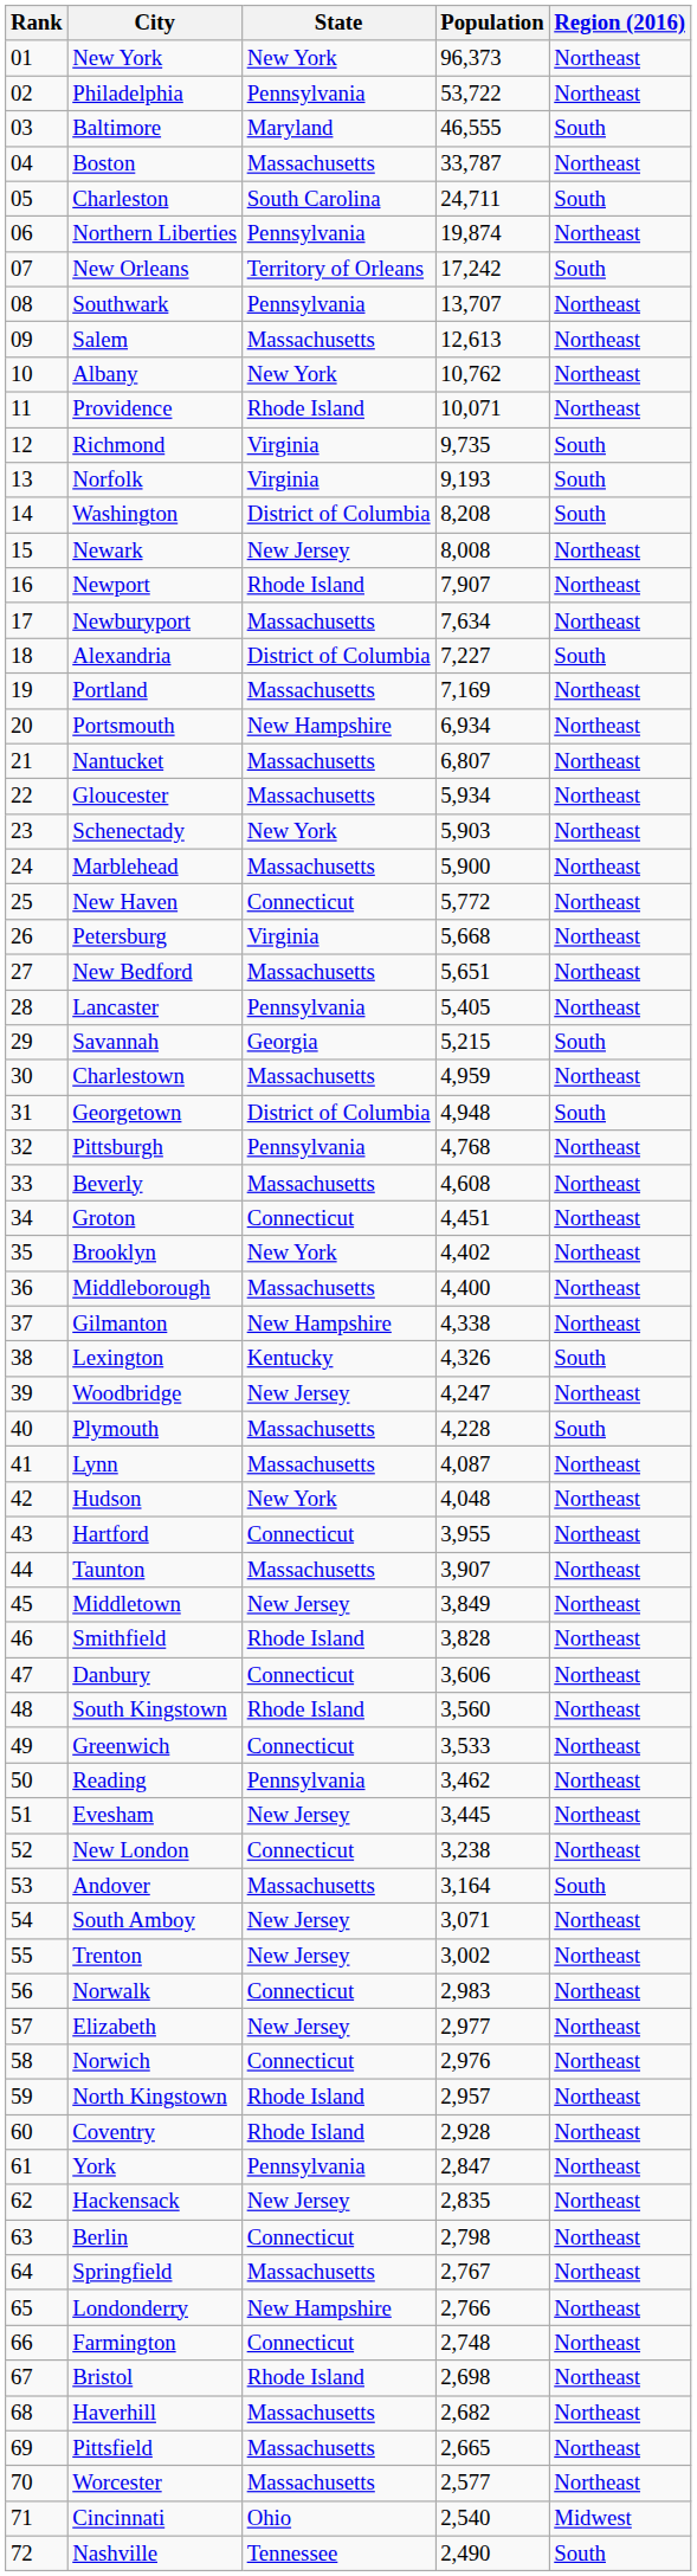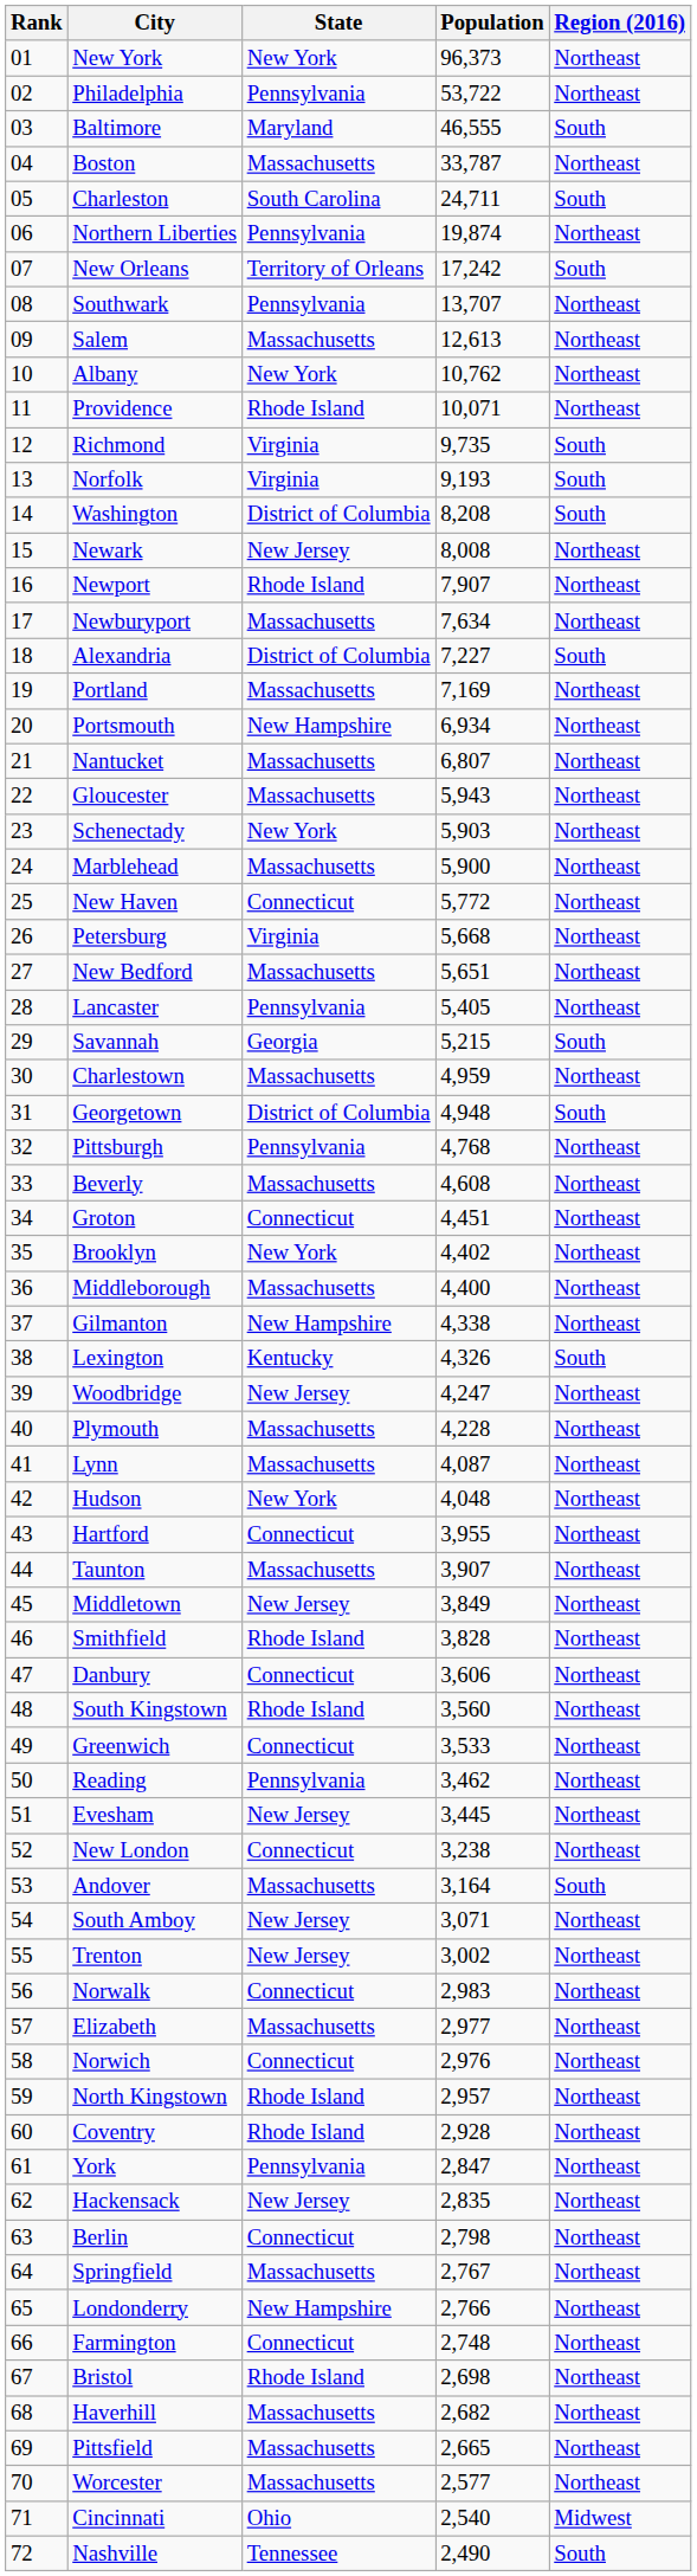 <table class="wikitable sortable">
 <tr>
 <th>Rank</th>
 <th>City</th>
 <th>State</th>
 <th>Population</th>
 <th><a href='#'>Region (2016)</a></th>
 </tr>
 <tr>
 <td>01</td>
 <td><a href='#'>New York</a></td>
 <td><a href='#'>New York</a></td>
 <td>96,373</td>
 <td><a href='#'>Northeast</a></td>
 </tr>
 <tr>
 <td>02</td>
 <td><a href='#'>Philadelphia</a></td>
 <td><a href='#'>Pennsylvania</a></td>
 <td>53,722</td>
 <td><a href='#'>Northeast</a></td>
 </tr>
 <tr>
 <td>03</td>
 <td><a href='#'>Baltimore</a></td>
 <td><a href='#'>Maryland</a></td>
 <td>46,555</td>
 <td><a href='#'>South</a></td>
 </tr>
 <tr>
 <td>04</td>
 <td><a href='#'>Boston</a></td>
 <td><a href='#'>Massachusetts</a></td>
 <td>33,787</td>
 <td><a href='#'>Northeast</a></td>
 </tr>
 <tr>
 <td>05</td>
 <td><a href='#'>Charleston</a></td>
 <td><a href='#'>South Carolina</a></td>
 <td>24,711</td>
 <td><a href='#'>South</a></td>
 </tr>
 <tr>
 <td>06</td>
 <td><a href='#'>Northern Liberties</a></td>
 <td><a href='#'>Pennsylvania</a></td>
 <td>19,874</td>
 <td><a href='#'>Northeast</a></td>
 </tr>
 <tr>
 <td>07</td>
 <td><a href='#'>New Orleans</a></td>
 <td><a href='#'>Territory of Orleans</a></td>
 <td>17,242</td>
 <td><a href='#'>South</a></td>
 </tr>
 <tr>
 <td>08</td>
 <td><a href='#'>Southwark</a></td>
 <td><a href='#'>Pennsylvania</a></td>
 <td>13,707</td>
 <td><a href='#'>Northeast</a></td>
 </tr>
 <tr>
 <td>09</td>
 <td><a href='#'>Salem</a></td>
 <td><a href='#'>Massachusetts</a></td>
 <td>12,613</td>
 <td><a href='#'>Northeast</a></td>
 </tr>
 <tr>
 <td>10</td>
 <td><a href='#'>Albany</a></td>
 <td><a href='#'>New York</a></td>
 <td>10,762</td>
 <td><a href='#'>Northeast</a></td>
 </tr>
 <tr>
 <td>11</td>
 <td><a href='#'>Providence</a></td>
 <td><a href='#'>Rhode Island</a></td>
 <td>10,071</td>
 <td><a href='#'>Northeast</a></td>
 </tr>
 <tr>
 <td>12</td>
 <td><a href='#'>Richmond</a></td>
 <td><a href='#'>Virginia</a></td>
 <td>9,735</td>
 <td><a href='#'>South</a></td>
 </tr>
 <tr>
 <td>13</td>
 <td><a href='#'>Norfolk</a></td>
 <td><a href='#'>Virginia</a></td>
 <td>9,193</td>
 <td><a href='#'>South</a></td>
 </tr>
 <tr>
 <td>14</td>
 <td><a href='#'>Washington</a></td>
 <td><a href='#'>District of Columbia</a></td>
 <td>8,208</td>
 <td><a href='#'>South</a></td>
 </tr>
 <tr>
 <td>15</td>
 <td><a href='#'>Newark</a></td>
 <td><a href='#'>New Jersey</a></td>
 <td>8,008</td>
 <td><a href='#'>Northeast</a></td>
 </tr>
 <tr>
 <td>16</td>
 <td><a href='#'>Newport</a></td>
 <td><a href='#'>Rhode Island</a></td>
 <td>7,907</td>
 <td><a href='#'>Northeast</a></td>
 </tr>
 <tr>
 <td>17</td>
 <td><a href='#'>Newburyport</a></td>
 <td><a href='#'>Massachusetts</a></td>
 <td>7,634</td>
 <td><a href='#'>Northeast</a></td>
 </tr>
 <tr>
 <td>18</td>
 <td><a href='#'>Alexandria</a></td>
 <td><a href='#'>District of Columbia</a></td>
 <td>7,227</td>
 <td><a href='#'>South</a></td>
 </tr>
 <tr>
 <td>19</td>
 <td><a href='#'>Portland</a></td>
 <td><a href='#'>Massachusetts</a></td>
 <td>7,169</td>
 <td><a href='#'>Northeast</a></td>
 </tr>
 <tr>
 <td>20</td>
 <td><a href='#'>Portsmouth</a></td>
 <td><a href='#'>New Hampshire</a></td>
 <td>6,934</td>
 <td><a href='#'>Northeast</a></td>
 </tr>
 <tr>
 <td>21</td>
 <td><a href='#'>Nantucket</a></td>
 <td><a href='#'>Massachusetts</a></td>
 <td>6,807</td>
 <td><a href='#'>Northeast</a></td>
 </tr>
 <tr>
 <td>22</td>
 <td><a href='#'>Gloucester</a></td>
 <td><a href='#'>Massachusetts</a></td>
-<td>5,934</td>
+<td>5,943</td>
 <td><a href='#'>Northeast</a></td>
 </tr>
 <tr>
 <td>23</td>
 <td><a href='#'>Schenectady</a></td>
 <td><a href='#'>New York</a></td>
 <td>5,903</td>
 <td><a href='#'>Northeast</a></td>
 </tr>
 <tr>
 <td>24</td>
 <td><a href='#'>Marblehead</a></td>
 <td><a href='#'>Massachusetts</a></td>
 <td>5,900</td>
 <td><a href='#'>Northeast</a></td>
 </tr>
 <tr>
 <td>25</td>
 <td><a href='#'>New Haven</a></td>
 <td><a href='#'>Connecticut</a></td>
 <td>5,772</td>
 <td><a href='#'>Northeast</a></td>
 </tr>
 <tr>
 <td>26</td>
 <td><a href='#'>Petersburg</a></td>
 <td><a href='#'>Virginia</a></td>
 <td>5,668</td>
 <td><a href='#'>Northeast</a></td>
 </tr>
 <tr>
 <td>27</td>
 <td><a href='#'>New Bedford</a></td>
 <td><a href='#'>Massachusetts</a></td>
 <td>5,651</td>
 <td><a href='#'>Northeast</a></td>
 </tr>
 <tr>
 <td>28</td>
 <td><a href='#'>Lancaster</a></td>
 <td><a href='#'>Pennsylvania</a></td>
 <td>5,405</td>
 <td><a href='#'>Northeast</a></td>
 </tr>
 <tr>
 <td>29</td>
 <td><a href='#'>Savannah</a></td>
 <td><a href='#'>Georgia</a></td>
 <td>5,215</td>
 <td><a href='#'>South</a></td>
 </tr>
 <tr>
 <td>30</td>
 <td><a href='#'>Charlestown</a></td>
 <td><a href='#'>Massachusetts</a></td>
 <td>4,959</td>
 <td><a href='#'>Northeast</a></td>
 </tr>
 <tr>
 <td>31</td>
 <td><a href='#'>Georgetown</a></td>
 <td><a href='#'>District of Columbia</a></td>
 <td>4,948</td>
 <td><a href='#'>South</a></td>
 </tr>
 <tr>
 <td>32</td>
 <td><a href='#'>Pittsburgh</a></td>
 <td><a href='#'>Pennsylvania</a></td>
 <td>4,768</td>
 <td><a href='#'>Northeast</a></td>
 </tr>
 <tr>
 <td>33</td>
 <td><a href='#'>Beverly</a></td>
 <td><a href='#'>Massachusetts</a></td>
 <td>4,608</td>
 <td><a href='#'>Northeast</a></td>
 </tr>
 <tr>
 <td>34</td>
 <td><a href='#'>Groton</a></td>
 <td><a href='#'>Connecticut</a></td>
 <td>4,451</td>
 <td><a href='#'>Northeast</a></td>
 </tr>
 <tr>
 <td>35</td>
 <td><a href='#'>Brooklyn</a></td>
 <td><a href='#'>New York</a></td>
 <td>4,402</td>
 <td><a href='#'>Northeast</a></td>
 </tr>
 <tr>
 <td>36</td>
 <td><a href='#'>Middleborough</a></td>
 <td><a href='#'>Massachusetts</a></td>
 <td>4,400</td>
 <td><a href='#'>Northeast</a></td>
 </tr>
 <tr>
 <td>37</td>
 <td><a href='#'>Gilmanton</a></td>
 <td><a href='#'>New Hampshire</a></td>
 <td>4,338</td>
 <td><a href='#'>Northeast</a></td>
 </tr>
 <tr>
 <td>38</td>
 <td><a href='#'>Lexington</a></td>
 <td><a href='#'>Kentucky</a></td>
 <td>4,326</td>
 <td><a href='#'>South</a></td>
 </tr>
 <tr>
 <td>39</td>
 <td><a href='#'>Woodbridge</a></td>
 <td><a href='#'>New Jersey</a></td>
 <td>4,247</td>
 <td><a href='#'>Northeast</a></td>
 </tr>
 <tr>
 <td>40</td>
 <td><a href='#'>Plymouth</a></td>
 <td><a href='#'>Massachusetts</a></td>
 <td>4,228</td>
-<td><a href='#'>South</a></td>
+<td><a href='#'>Northeast</a></td>
 </tr>
 <tr>
 <td>41</td>
 <td><a href='#'>Lynn</a></td>
 <td><a href='#'>Massachusetts</a></td>
 <td>4,087</td>
 <td><a href='#'>Northeast</a></td>
 </tr>
 <tr>
 <td>42</td>
 <td><a href='#'>Hudson</a></td>
 <td><a href='#'>New York</a></td>
 <td>4,048</td>
 <td><a href='#'>Northeast</a></td>
 </tr>
 <tr>
 <td>43</td>
 <td><a href='#'>Hartford</a></td>
 <td><a href='#'>Connecticut</a></td>
 <td>3,955</td>
 <td><a href='#'>Northeast</a></td>
 </tr>
 <tr>
 <td>44</td>
 <td><a href='#'>Taunton</a></td>
 <td><a href='#'>Massachusetts</a></td>
 <td>3,907</td>
 <td><a href='#'>Northeast</a></td>
 </tr>
 <tr>
 <td>45</td>
 <td><a href='#'>Middletown</a></td>
 <td><a href='#'>New Jersey</a></td>
 <td>3,849</td>
 <td><a href='#'>Northeast</a></td>
 </tr>
 <tr>
 <td>46</td>
 <td><a href='#'>Smithfield</a></td>
 <td><a href='#'>Rhode Island</a></td>
 <td>3,828</td>
 <td><a href='#'>Northeast</a></td>
 </tr>
 <tr>
 <td>47</td>
 <td><a href='#'>Danbury</a></td>
 <td><a href='#'>Connecticut</a></td>
 <td>3,606</td>
 <td><a href='#'>Northeast</a></td>
 </tr>
 <tr>
 <td>48</td>
 <td><a href='#'>South Kingstown</a></td>
 <td><a href='#'>Rhode Island</a></td>
 <td>3,560</td>
 <td><a href='#'>Northeast</a></td>
 </tr>
 <tr>
 <td>49</td>
 <td><a href='#'>Greenwich</a></td>
 <td><a href='#'>Connecticut</a></td>
 <td>3,533</td>
 <td><a href='#'>Northeast</a></td>
 </tr>
 <tr>
 <td>50</td>
 <td><a href='#'>Reading</a></td>
 <td><a href='#'>Pennsylvania</a></td>
 <td>3,462</td>
 <td><a href='#'>Northeast</a></td>
 </tr>
 <tr>
 <td>51</td>
 <td><a href='#'>Evesham</a></td>
 <td><a href='#'>New Jersey</a></td>
 <td>3,445</td>
 <td><a href='#'>Northeast</a></td>
 </tr>
 <tr>
 <td>52</td>
 <td><a href='#'>New London</a></td>
 <td><a href='#'>Connecticut</a></td>
 <td>3,238</td>
 <td><a href='#'>Northeast</a></td>
 </tr>
 <tr>
 <td>53</td>
 <td><a href='#'>Andover</a></td>
 <td><a href='#'>Massachusetts</a></td>
 <td>3,164</td>
 <td><a href='#'>South</a></td>
 </tr>
 <tr>
 <td>54</td>
 <td><a href='#'>South Amboy</a></td>
 <td><a href='#'>New Jersey</a></td>
 <td>3,071</td>
 <td><a href='#'>Northeast</a></td>
 </tr>
 <tr>
 <td>55</td>
 <td><a href='#'>Trenton</a></td>
 <td><a href='#'>New Jersey</a></td>
 <td>3,002</td>
 <td><a href='#'>Northeast</a></td>
 </tr>
 <tr>
 <td>56</td>
 <td><a href='#'>Norwalk</a></td>
 <td><a href='#'>Connecticut</a></td>
 <td>2,983</td>
 <td><a href='#'>Northeast</a></td>
 </tr>
 <tr>
 <td>57</td>
 <td><a href='#'>Elizabeth</a></td>
-<td><a href='#'>New Jersey</a></td>
+<td><a href='#'>Massachusetts</a></td>
 <td>2,977</td>
 <td><a href='#'>Northeast</a></td>
 </tr>
 <tr>
 <td>58</td>
 <td><a href='#'>Norwich</a></td>
 <td><a href='#'>Connecticut</a></td>
 <td>2,976</td>
 <td><a href='#'>Northeast</a></td>
 </tr>
 <tr>
 <td>59</td>
 <td><a href='#'>North Kingstown</a></td>
 <td><a href='#'>Rhode Island</a></td>
 <td>2,957</td>
 <td><a href='#'>Northeast</a></td>
 </tr>
 <tr>
 <td>60</td>
 <td><a href='#'>Coventry</a></td>
 <td><a href='#'>Rhode Island</a></td>
 <td>2,928</td>
 <td><a href='#'>Northeast</a></td>
 </tr>
 <tr>
 <td>61</td>
 <td><a href='#'>York</a></td>
 <td><a href='#'>Pennsylvania</a></td>
 <td>2,847</td>
 <td><a href='#'>Northeast</a></td>
 </tr>
 <tr>
 <td>62</td>
 <td><a href='#'>Hackensack</a></td>
 <td><a href='#'>New Jersey</a></td>
 <td>2,835</td>
 <td><a href='#'>Northeast</a></td>
 </tr>
 <tr>
 <td>63</td>
 <td><a href='#'>Berlin</a></td>
 <td><a href='#'>Connecticut</a></td>
 <td>2,798</td>
 <td><a href='#'>Northeast</a></td>
 </tr>
 <tr>
 <td>64</td>
 <td><a href='#'>Springfield</a></td>
 <td><a href='#'>Massachusetts</a></td>
 <td>2,767</td>
 <td><a href='#'>Northeast</a></td>
 </tr>
 <tr>
 <td>65</td>
 <td><a href='#'>Londonderry</a></td>
 <td><a href='#'>New Hampshire</a></td>
 <td>2,766</td>
 <td><a href='#'>Northeast</a></td>
 </tr>
 <tr>
 <td>66</td>
 <td><a href='#'>Farmington</a></td>
 <td><a href='#'>Connecticut</a></td>
 <td>2,748</td>
 <td><a href='#'>Northeast</a></td>
 </tr>
 <tr>
 <td>67</td>
 <td><a href='#'>Bristol</a></td>
 <td><a href='#'>Rhode Island</a></td>
 <td>2,698</td>
 <td><a href='#'>Northeast</a></td>
 </tr>
 <tr>
 <td>68</td>
 <td><a href='#'>Haverhill</a></td>
 <td><a href='#'>Massachusetts</a></td>
 <td>2,682</td>
 <td><a href='#'>Northeast</a></td>
 </tr>
 <tr>
 <td>69</td>
 <td><a href='#'>Pittsfield</a></td>
 <td><a href='#'>Massachusetts</a></td>
 <td>2,665</td>
 <td><a href='#'>Northeast</a></td>
 </tr>
 <tr>
 <td>70</td>
 <td><a href='#'>Worcester</a></td>
 <td><a href='#'>Massachusetts</a></td>
 <td>2,577</td>
 <td><a href='#'>Northeast</a></td>
 </tr>
 <tr>
 <td>71</td>
 <td><a href='#'>Cincinnati</a></td>
 <td><a href='#'>Ohio</a></td>
 <td>2,540</td>
 <td><a href='#'>Midwest</a></td>
 </tr>
 <tr>
 <td>72</td>
 <td><a href='#'>Nashville</a></td>
 <td><a href='#'>Tennessee</a></td>
 <td>2,490</td>
 <td><a href='#'>South</a></td>
 </tr>
 </table>
